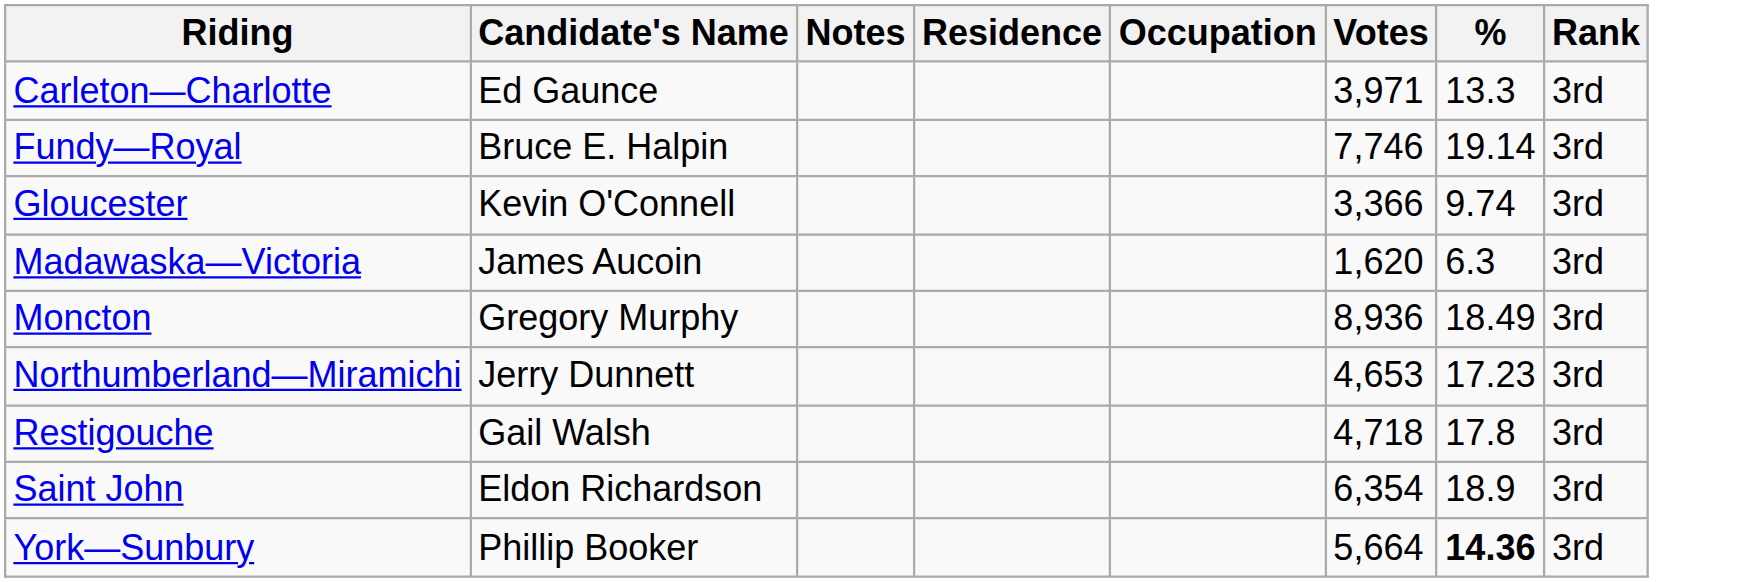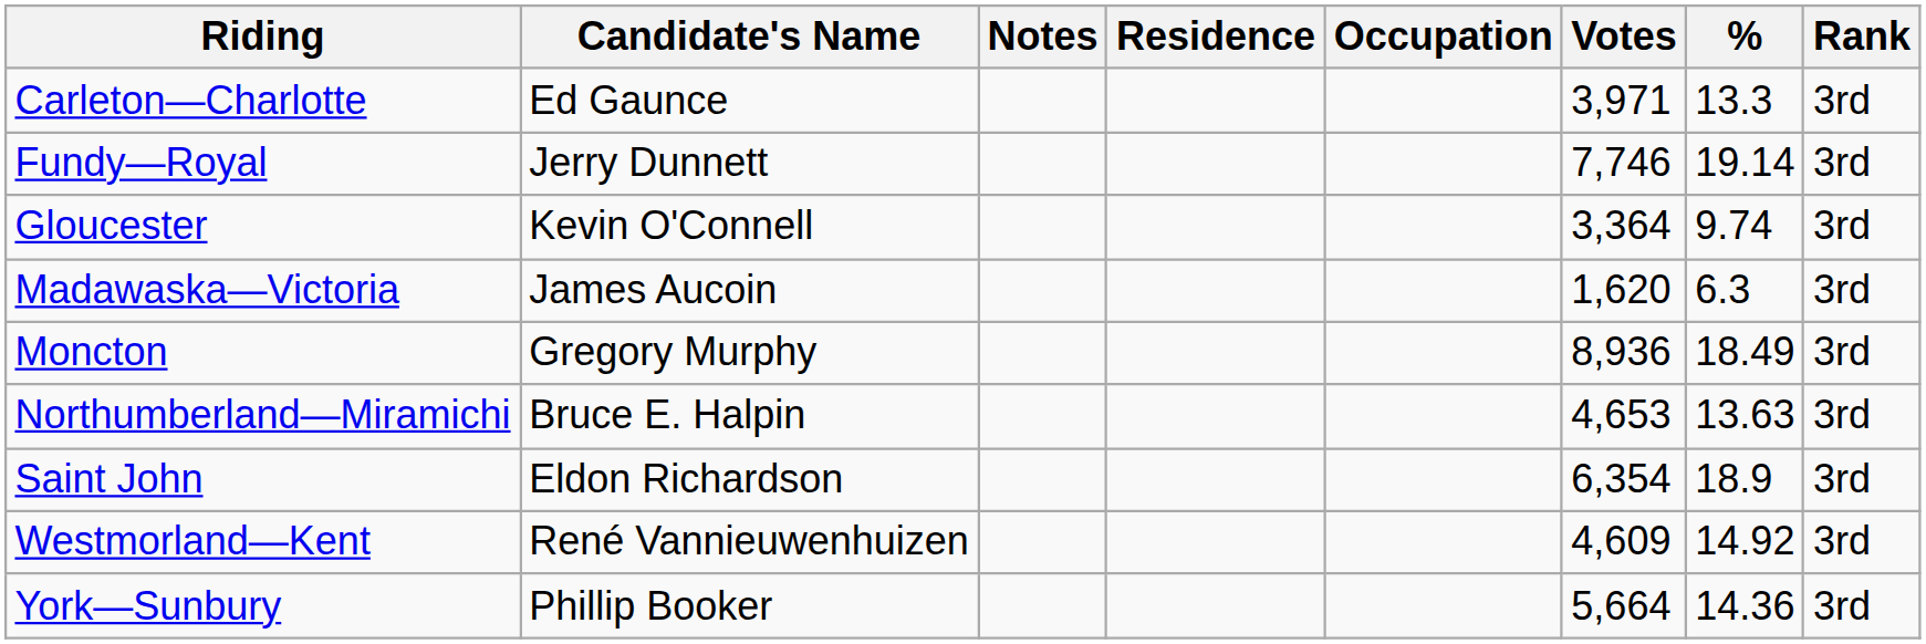 <table class="wikitable sortable">
 <tr>
 <th>Riding<br></th>
 <th>Candidate's Name</th>
 <th>Notes</th>
 <th>Residence</th>
 <th>Occupation</th>
 <th>Votes</th>
 <th>%</th>
 <th>Rank</th>
 </tr>
 <tr>
 <td><a href='#'>Carleton—Charlotte</a></td>
 <td>Ed Gaunce</td>
 <td></td>
 <td></td>
 <td></td>
 <td>3,971</td>
 <td>13.3</td>
 <td>3rd</td>
 </tr>
 <tr>
 <td><a href='#'>Fundy—Royal</a></td>
-<td>Bruce E. Halpin</td>
+<td>Jerry Dunnett</td>
 <td></td>
 <td></td>
 <td></td>
 <td>7,746</td>
 <td>19.14</td>
 <td>3rd</td>
 </tr>
 <tr>
 <td><a href='#'>Gloucester</a></td>
 <td>Kevin O'Connell</td>
 <td></td>
 <td></td>
 <td></td>
-<td>3,366</td>
+<td>3,364</td>
 <td>9.74</td>
 <td>3rd</td>
 </tr>
 <tr>
 <td><a href='#'>Madawaska—Victoria</a></td>
 <td>James Aucoin</td>
 <td></td>
 <td></td>
 <td></td>
 <td>1,620</td>
 <td>6.3</td>
 <td>3rd</td>
 </tr>
 <tr>
 <td><a href='#'>Moncton</a></td>
 <td>Gregory Murphy</td>
 <td></td>
 <td></td>
 <td></td>
 <td>8,936</td>
 <td>18.49</td>
 <td>3rd</td>
 </tr>
 <tr>
 <td><a href='#'>Northumberland—Miramichi</a></td>
-<td>Jerry Dunnett</td>
+<td>Bruce E. Halpin</td>
 <td></td>
 <td></td>
 <td></td>
 <td>4,653</td>
-<td>17.23</td>
-<td>3rd</td>
-</tr>
-<tr>
-<td><a href='#'>Restigouche</a></td>
-<td>Gail Walsh</td>
-<td></td>
-<td></td>
-<td></td>
-<td>4,718</td>
-<td>17.8</td>
+<td>13.63</td>
 <td>3rd</td>
 </tr>
 <tr>
 <td><a href='#'>Saint John</a></td>
 <td>Eldon Richardson</td>
 <td></td>
 <td></td>
 <td></td>
 <td>6,354</td>
 <td>18.9</td>
 <td>3rd</td>
 </tr>
 <tr>
+<td><a href='#'>Westmorland—Kent</a></td>
+<td>René Vannieuwenhuizen</td>
+<td></td>
+<td></td>
+<td></td>
+<td>4,609</td>
+<td>14.92</td>
+<td>3rd</td>
+</tr>
+<tr>
 <td><a href='#'>York—Sunbury</a></td>
 <td>Phillip Booker</td>
 <td></td>
 <td></td>
 <td></td>
 <td>5,664</td>
-<td><strong>14.36</strong></td>
+<td>14.36</td>
 <td>3rd</td>
 </tr>
 </table>
